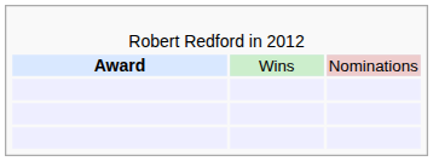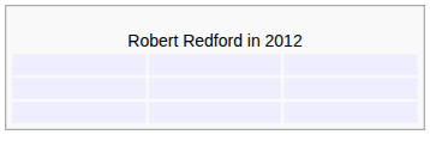 <table class="infobox" style="width: 25em; text-align: left; font-size: 70%; vertical-align: middle;">
 <tr>
 <td colspan="3" style="text-align:center;"><br>Robert Redford in 2012</td>
-</tr>
-<tr bgcolor=#D9E8FF style="text-align:center;">
-<th style="vertical-align: middle;">Award</th>
-<td style="background:#cceecc; font-size:8pt;" width="60px">Wins</td>
-<td style="background:#eecccc; font-size:8pt;" width="60px">Nominations</td>
 </tr>
 <tr bgcolor=#eeeeff>
 <td align="center"><br></td>
 <td></td>
 <td></td>
 </tr>
 <tr bgcolor=#eeeeff>
 <td align="center"><br></td>
 <td></td>
 <td></td>
 </tr>
 <tr bgcolor=#eeeeff>
 <td align="center"><br></td>
 <td></td>
 <td></td>
 </tr>
 </table>
